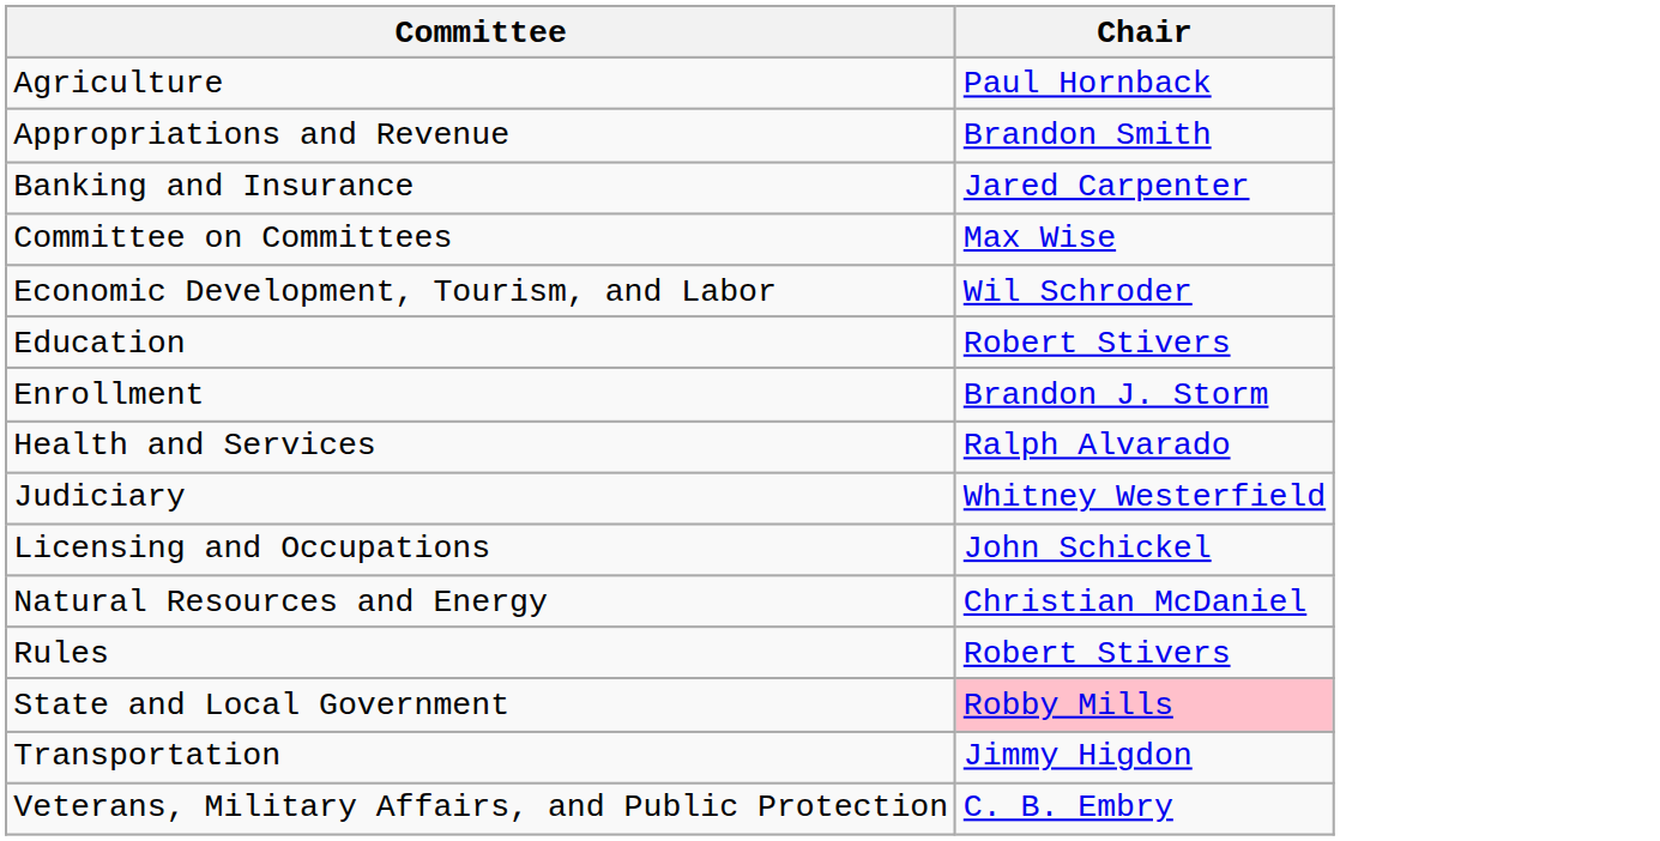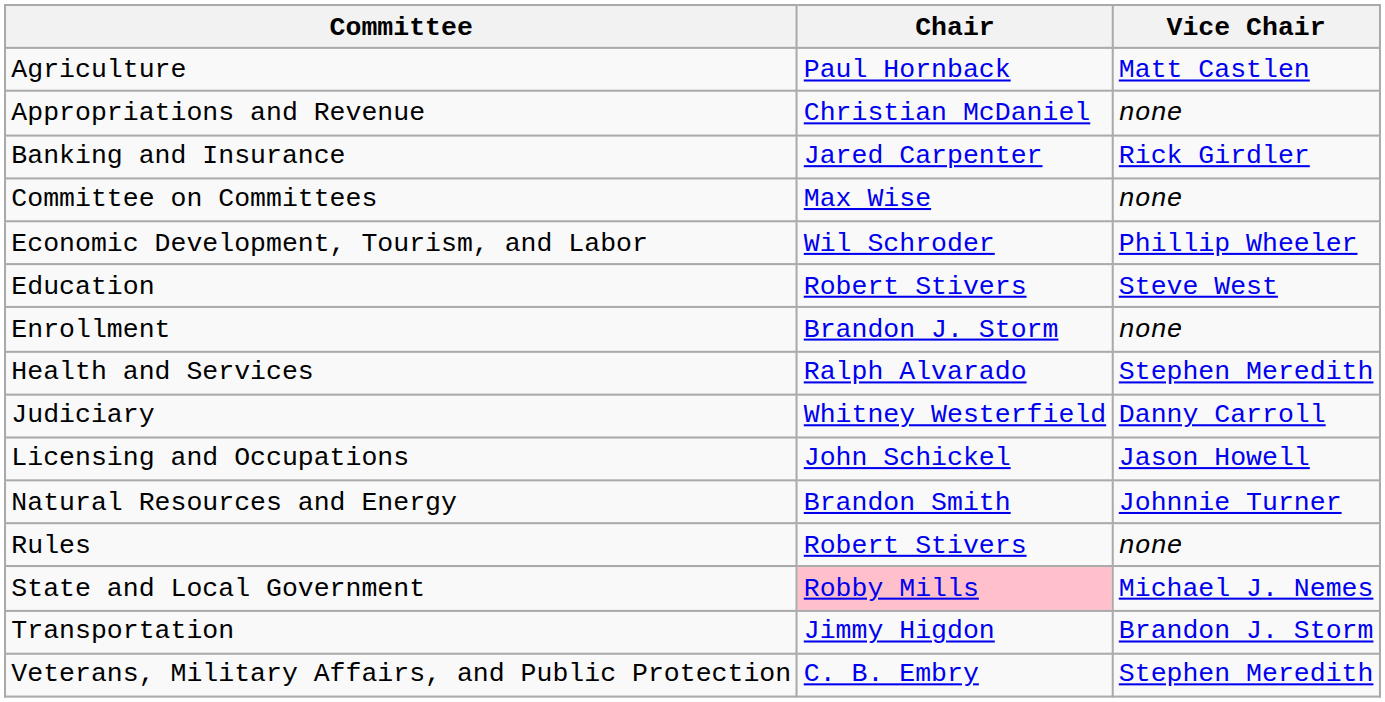 <table class="wikitable">
 <tr>
 <th>Committee</th>
 <th>Chair</th>
+<th>Vice Chair</th>
 </tr>
 <tr>
 <td>Agriculture</td>
 <td><a href='#'>Paul Hornback</a></td>
+<td><a href='#'>Matt Castlen</a></td>
 </tr>
 <tr>
 <td>Appropriations and Revenue</td>
-<td><a href='#'>Brandon Smith</a></td>
+<td><a href='#'>Christian McDaniel</a></td>
+<td><em>none</em></td>
 </tr>
 <tr>
 <td>Banking and Insurance</td>
 <td><a href='#'>Jared Carpenter</a></td>
+<td><a href='#'>Rick Girdler</a></td>
 </tr>
 <tr>
 <td>Committee on Committees</td>
 <td><a href='#'>Max Wise</a></td>
+<td><em>none</em></td>
 </tr>
 <tr>
 <td>Economic Development, Tourism, and Labor</td>
 <td><a href='#'>Wil Schroder</a></td>
+<td><a href='#'>Phillip Wheeler</a></td>
 </tr>
 <tr>
 <td>Education</td>
 <td><a href='#'>Robert Stivers</a></td>
+<td><a href='#'>Steve West</a></td>
 </tr>
 <tr>
 <td>Enrollment</td>
 <td><a href='#'>Brandon J. Storm</a></td>
+<td><em>none</em></td>
 </tr>
 <tr>
 <td>Health and Services</td>
 <td><a href='#'>Ralph Alvarado</a></td>
+<td><a href='#'>Stephen Meredith</a></td>
 </tr>
 <tr>
 <td>Judiciary</td>
 <td><a href='#'>Whitney Westerfield</a></td>
+<td><a href='#'>Danny Carroll</a></td>
 </tr>
 <tr>
 <td>Licensing and Occupations</td>
 <td><a href='#'>John Schickel</a></td>
+<td><a href='#'>Jason Howell</a></td>
 </tr>
 <tr>
 <td>Natural Resources and Energy</td>
-<td><a href='#'>Christian McDaniel</a></td>
+<td><a href='#'>Brandon Smith</a></td>
+<td><a href='#'>Johnnie Turner</a></td>
 </tr>
 <tr>
 <td>Rules</td>
 <td><a href='#'>Robert Stivers</a></td>
+<td><em>none</em></td>
 </tr>
 <tr>
 <td>State and Local Government</td>
 <td style="background: pink;"><a href='#'>Robby Mills</a></td>
+<td><a href='#'>Michael J. Nemes</a></td>
 </tr>
 <tr>
 <td>Transportation</td>
 <td><a href='#'>Jimmy Higdon</a></td>
+<td><a href='#'>Brandon J. Storm</a></td>
 </tr>
 <tr>
 <td>Veterans, Military Affairs, and Public Protection</td>
 <td><a href='#'>C. B. Embry</a></td>
+<td><a href='#'>Stephen Meredith</a></td>
 </tr>
 </table>
